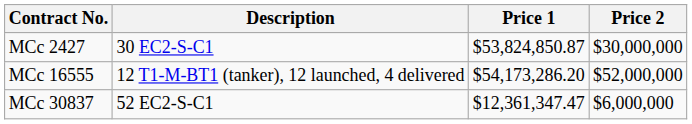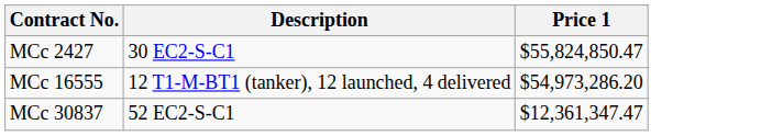 <table class=wikitable>
 <tr>
 <th>Contract No.</th>
 <th>Description</th>
 <th>Price 1</th>
-<th>Price 2</th>
 </tr>
 <tr>
 <td>MCc 2427</td>
 <td>30 <a href='#'>EC2-S-C1</a></td>
-<td>$53,824,850.87</td>
-<td>$30,000,000</td>
+<td>$55,824,850.47</td>
 </tr>
 <tr>
 <td>MCc 16555</td>
 <td>12 <a href='#'>T1-M-BT1</a> (tanker), 12 launched, 4 delivered</td>
-<td>$54,173,286.20</td>
-<td>$52,000,000</td>
+<td>$54,973,286.20</td>
 </tr>
 <tr>
 <td>MCc 30837</td>
 <td>52 EC2-S-C1</td>
 <td>$12,361,347.47</td>
-<td>$6,000,000</td>
 </tr>
 </table>
